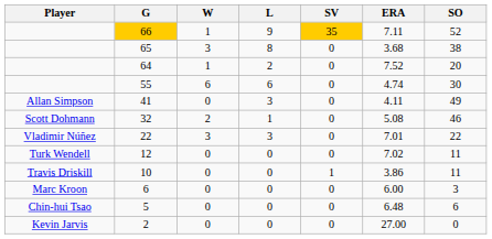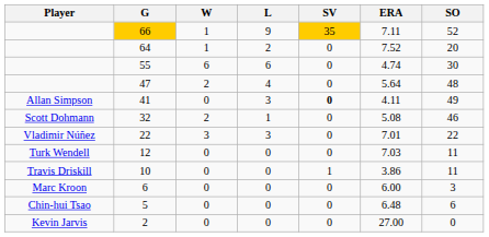 <table class="wikitable sortable">
 <tr>
 <th bgcolor="#DDDDFF" width="16%">Player</th>
 <th bgcolor="#DDDDFF" width="9%">G</th>
 <th bgcolor="#DDDDFF" width="9%">W</th>
 <th bgcolor="#DDDDFF" width="9%">L</th>
 <th bgcolor="#DDDDFF" width="9%">SV</th>
 <th bgcolor="#DDDDFF" width="9%">ERA</th>
 <th bgcolor="#DDDDFF" width="9%">SO</th>
 </tr>
 <tr align="center">
 <td></td>
 <td bgcolor="#FFCC00">66</td>
 <td>1</td>
 <td>9</td>
 <td bgcolor="#FFCC00">35</td>
 <td>7.11</td>
 <td>52</td>
 </tr>
 <tr align="center">
 <td></td>
-<td>65</td>
-<td>3</td>
-<td>8</td>
-<td>0</td>
-<td>3.68</td>
-<td>38</td>
-</tr>
-<tr align="center">
-<td></td>
 <td>64</td>
 <td>1</td>
 <td>2</td>
 <td>0</td>
 <td>7.52</td>
 <td>20</td>
 </tr>
 <tr align="center">
 <td></td>
 <td>55</td>
 <td>6</td>
 <td>6</td>
 <td>0</td>
 <td>4.74</td>
 <td>30</td>
 </tr>
 <tr align="center">
+<td></td>
+<td>47</td>
+<td>2</td>
+<td>4</td>
+<td>0</td>
+<td>5.64</td>
+<td>48</td>
+</tr>
+<tr align="center">
 <td><a href='#'>Allan Simpson</a></td>
 <td>41</td>
 <td>0</td>
 <td>3</td>
-<td>0</td>
+<td><strong>0</strong></td>
 <td>4.11</td>
 <td>49</td>
 </tr>
 <tr align=center>
 <td><a href='#'>Scott Dohmann</a></td>
 <td>32</td>
 <td>2</td>
 <td>1</td>
 <td>0</td>
 <td>5.08</td>
 <td>46</td>
 </tr>
 <tr align=center>
 <td><a href='#'>Vladimir Núñez</a></td>
 <td>22</td>
 <td>3</td>
 <td>3</td>
 <td>0</td>
 <td>7.01</td>
 <td>22</td>
 </tr>
 <tr align=center>
 <td><a href='#'>Turk Wendell</a></td>
 <td>12</td>
 <td>0</td>
 <td>0</td>
 <td>0</td>
-<td>7.02</td>
+<td>7.03</td>
 <td>11</td>
 </tr>
 <tr align=center>
 <td><a href='#'>Travis Driskill</a></td>
 <td>10</td>
 <td>0</td>
 <td>0</td>
 <td>1</td>
 <td>3.86</td>
 <td>11</td>
 </tr>
 <tr align=center>
 <td><a href='#'>Marc Kroon</a></td>
 <td>6</td>
 <td>0</td>
 <td>0</td>
 <td>0</td>
 <td>6.00</td>
 <td>3</td>
 </tr>
 <tr align=center>
 <td><a href='#'>Chin-hui Tsao</a></td>
 <td>5</td>
 <td>0</td>
 <td>0</td>
 <td>0</td>
 <td>6.48</td>
 <td>6</td>
 </tr>
 <tr align=center>
 <td><a href='#'>Kevin Jarvis</a></td>
 <td>2</td>
 <td>0</td>
 <td>0</td>
 <td>0</td>
 <td>27.00</td>
 <td>0</td>
 </tr>
 </table>
